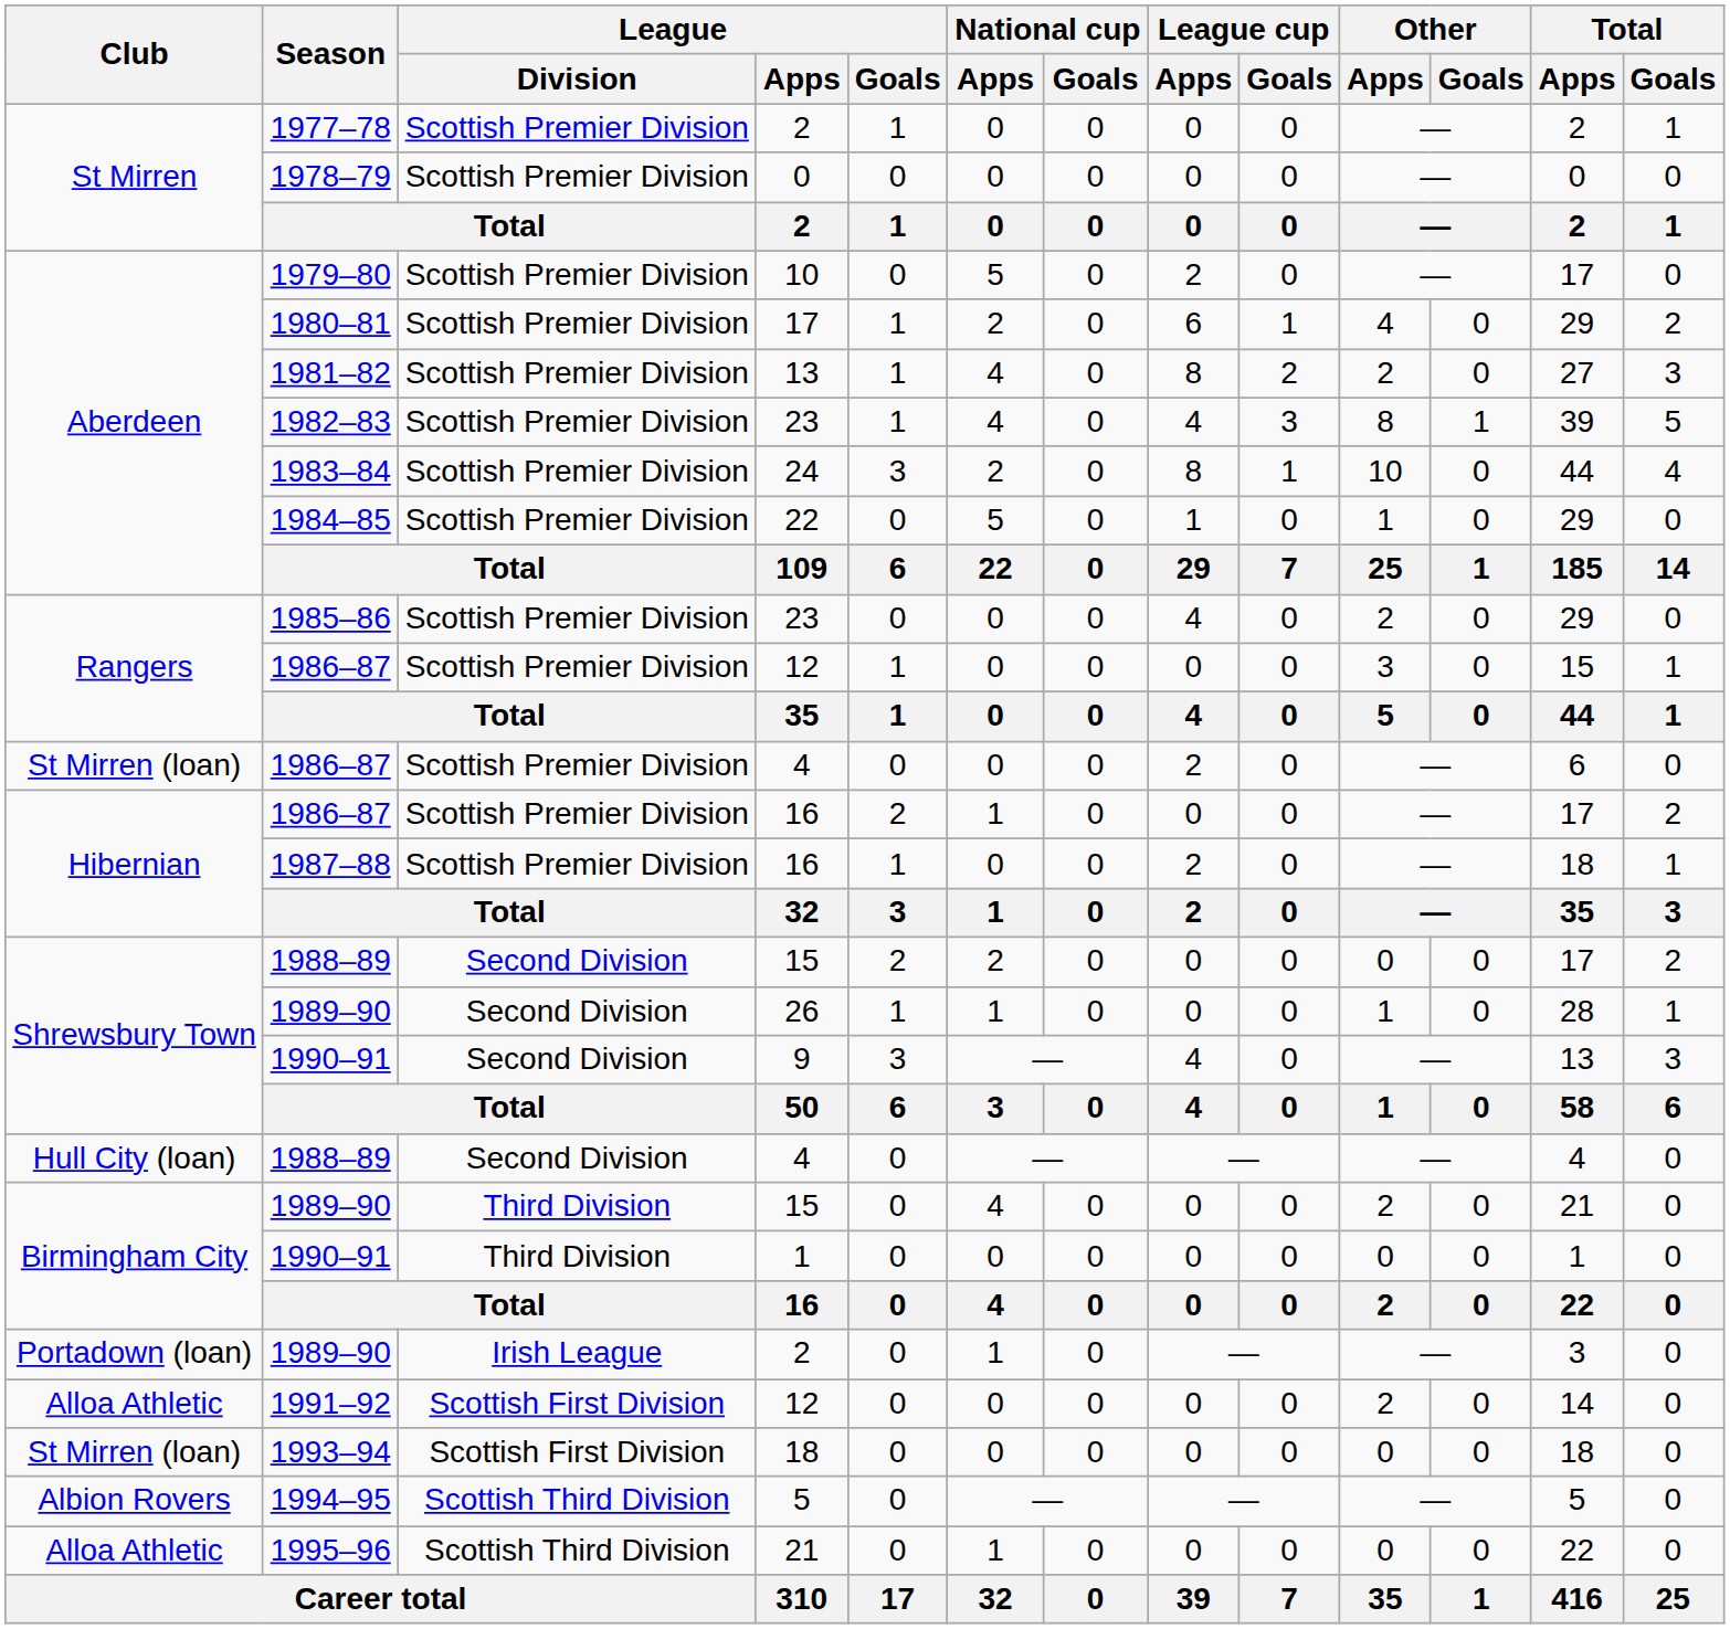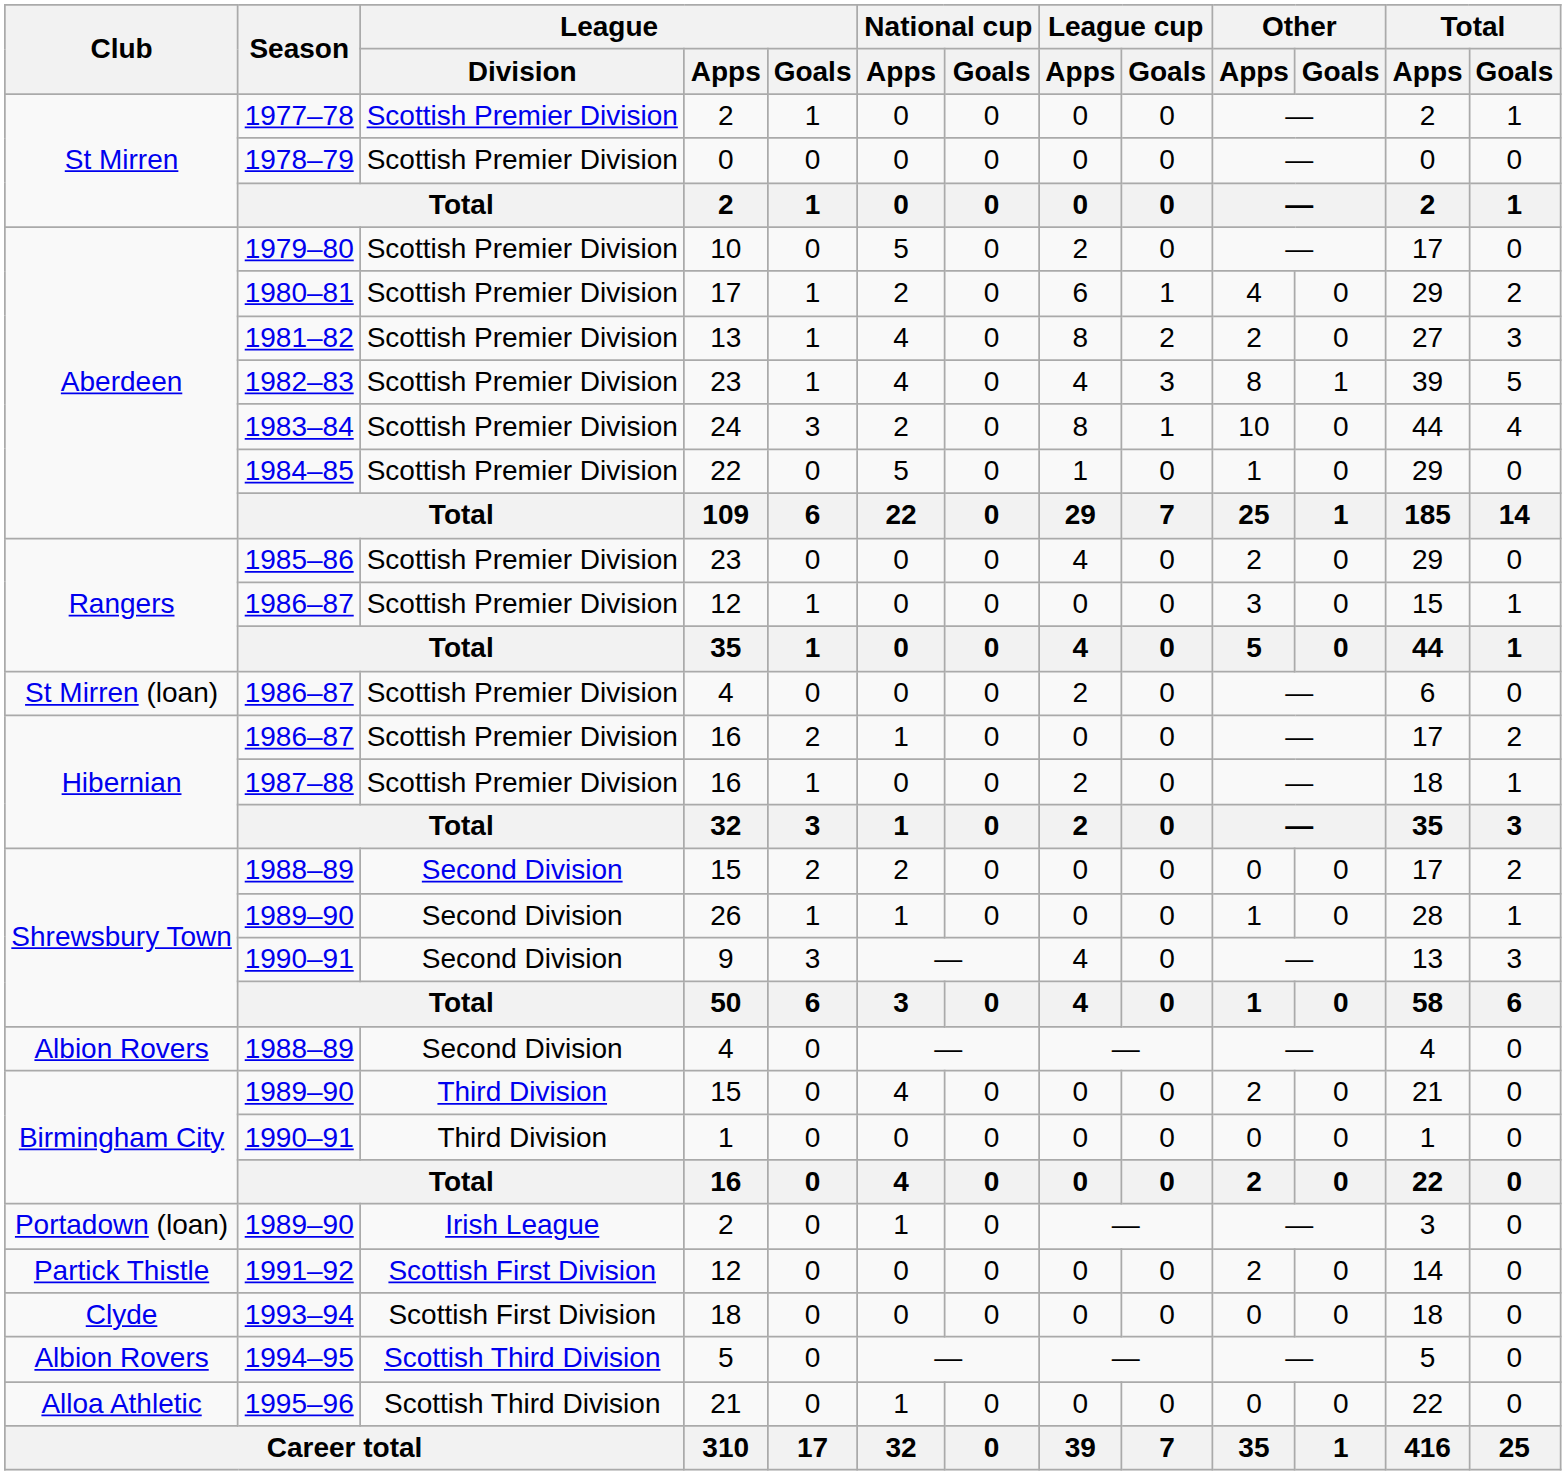 <table class="wikitable" style="text-align:center">
 <tr>
 <th rowspan="2">Club</th>
 <th rowspan="2">Season</th>
 <th colspan="3">League</th>
 <th colspan="2">National cup</th>
 <th colspan="2">League cup</th>
 <th colspan="2">Other</th>
 <th colspan="2">Total</th>
 </tr>
 <tr>
 <th>Division</th>
 <th>Apps</th>
 <th>Goals</th>
 <th>Apps</th>
 <th>Goals</th>
 <th>Apps</th>
 <th>Goals</th>
 <th>Apps</th>
 <th>Goals</th>
 <th>Apps</th>
 <th>Goals</th>
 </tr>
 <tr>
 <td rowspan="3"><a href='#'>St Mirren</a></td>
 <td><a href='#'>1977–78</a></td>
 <td><a href='#'>Scottish Premier Division</a></td>
 <td>2</td>
 <td>1</td>
 <td>0</td>
 <td>0</td>
 <td>0</td>
 <td>0</td>
 <td colspan="2">—</td>
 <td>2</td>
 <td>1</td>
 </tr>
 <tr>
 <td><a href='#'>1978–79</a></td>
 <td>Scottish Premier Division</td>
 <td>0</td>
 <td>0</td>
 <td>0</td>
 <td>0</td>
 <td>0</td>
 <td>0</td>
 <td colspan="2">—</td>
 <td>0</td>
 <td>0</td>
 </tr>
 <tr>
 <th colspan="2">Total</th>
 <th>2</th>
 <th>1</th>
 <th>0</th>
 <th>0</th>
 <th>0</th>
 <th>0</th>
 <th colspan="2">—</th>
 <th>2</th>
 <th>1</th>
 </tr>
 <tr>
 <td rowspan="7"><a href='#'>Aberdeen</a></td>
 <td><a href='#'>1979–80</a></td>
 <td>Scottish Premier Division</td>
 <td>10</td>
 <td>0</td>
 <td>5</td>
 <td>0</td>
 <td>2</td>
 <td>0</td>
 <td colspan="2">—</td>
 <td>17</td>
 <td>0</td>
 </tr>
 <tr>
 <td><a href='#'>1980–81</a></td>
 <td>Scottish Premier Division</td>
 <td>17</td>
 <td>1</td>
 <td>2</td>
 <td>0</td>
 <td>6</td>
 <td>1</td>
 <td>4</td>
 <td>0</td>
 <td>29</td>
 <td>2</td>
 </tr>
 <tr>
 <td><a href='#'>1981–82</a></td>
 <td>Scottish Premier Division</td>
 <td>13</td>
 <td>1</td>
 <td>4</td>
 <td>0</td>
 <td>8</td>
 <td>2</td>
 <td>2</td>
 <td>0</td>
 <td>27</td>
 <td>3</td>
 </tr>
 <tr>
 <td><a href='#'>1982–83</a></td>
 <td>Scottish Premier Division</td>
 <td>23</td>
 <td>1</td>
 <td>4</td>
 <td>0</td>
 <td>4</td>
 <td>3</td>
 <td>8</td>
 <td>1</td>
 <td>39</td>
 <td>5</td>
 </tr>
 <tr>
 <td><a href='#'>1983–84</a></td>
 <td>Scottish Premier Division</td>
 <td>24</td>
 <td>3</td>
 <td>2</td>
 <td>0</td>
 <td>8</td>
 <td>1</td>
 <td>10</td>
 <td>0</td>
 <td>44</td>
 <td>4</td>
 </tr>
 <tr>
 <td><a href='#'>1984–85</a></td>
 <td>Scottish Premier Division</td>
 <td>22</td>
 <td>0</td>
 <td>5</td>
 <td>0</td>
 <td>1</td>
 <td>0</td>
 <td>1</td>
 <td>0</td>
 <td>29</td>
 <td>0</td>
 </tr>
 <tr>
 <th colspan="2">Total</th>
 <th>109</th>
 <th>6</th>
 <th>22</th>
 <th>0</th>
 <th>29</th>
 <th>7</th>
 <th>25</th>
 <th>1</th>
 <th>185</th>
 <th>14</th>
 </tr>
 <tr>
 <td rowspan="3"><a href='#'>Rangers</a></td>
 <td><a href='#'>1985–86</a></td>
 <td>Scottish Premier Division</td>
 <td>23</td>
 <td>0</td>
 <td>0</td>
 <td>0</td>
 <td>4</td>
 <td>0</td>
 <td>2</td>
 <td>0</td>
 <td>29</td>
 <td>0</td>
 </tr>
 <tr>
 <td><a href='#'>1986–87</a></td>
 <td>Scottish Premier Division</td>
 <td>12</td>
 <td>1</td>
 <td>0</td>
 <td>0</td>
 <td>0</td>
 <td>0</td>
 <td>3</td>
 <td>0</td>
 <td>15</td>
 <td>1</td>
 </tr>
 <tr>
 <th colspan="2">Total</th>
 <th>35</th>
 <th>1</th>
 <th>0</th>
 <th>0</th>
 <th>4</th>
 <th>0</th>
 <th>5</th>
 <th>0</th>
 <th>44</th>
 <th>1</th>
 </tr>
 <tr>
 <td><a href='#'>St Mirren</a> (loan)</td>
 <td><a href='#'>1986–87</a></td>
 <td>Scottish Premier Division</td>
 <td>4</td>
 <td>0</td>
 <td>0</td>
 <td>0</td>
 <td>2</td>
 <td>0</td>
 <td colspan="2">—</td>
 <td>6</td>
 <td>0</td>
 </tr>
 <tr>
 <td rowspan="3"><a href='#'>Hibernian</a></td>
 <td><a href='#'>1986–87</a></td>
 <td>Scottish Premier Division</td>
 <td>16</td>
 <td>2</td>
 <td>1</td>
 <td>0</td>
 <td>0</td>
 <td>0</td>
 <td colspan="2">—</td>
 <td>17</td>
 <td>2</td>
 </tr>
 <tr>
 <td><a href='#'>1987–88</a></td>
 <td>Scottish Premier Division</td>
 <td>16</td>
 <td>1</td>
 <td>0</td>
 <td>0</td>
 <td>2</td>
 <td>0</td>
 <td colspan="2">—</td>
 <td>18</td>
 <td>1</td>
 </tr>
 <tr>
 <th colspan="2">Total</th>
 <th>32</th>
 <th>3</th>
 <th>1</th>
 <th>0</th>
 <th>2</th>
 <th>0</th>
 <th colspan="2">—</th>
 <th>35</th>
 <th>3</th>
 </tr>
 <tr>
 <td rowspan="4"><a href='#'>Shrewsbury Town</a></td>
 <td><a href='#'>1988–89</a></td>
 <td><a href='#'>Second Division</a></td>
 <td>15</td>
 <td>2</td>
 <td>2</td>
 <td>0</td>
 <td>0</td>
 <td>0</td>
 <td>0</td>
 <td>0</td>
 <td>17</td>
 <td>2</td>
 </tr>
 <tr>
 <td><a href='#'>1989–90</a></td>
 <td>Second Division</td>
 <td>26</td>
 <td>1</td>
 <td>1</td>
 <td>0</td>
 <td>0</td>
 <td>0</td>
 <td>1</td>
 <td>0</td>
 <td>28</td>
 <td>1</td>
 </tr>
 <tr>
 <td><a href='#'>1990–91</a></td>
 <td>Second Division</td>
 <td>9</td>
 <td>3</td>
 <td colspan="2">—</td>
 <td>4</td>
 <td>0</td>
 <td colspan="2">—</td>
 <td>13</td>
 <td>3</td>
 </tr>
 <tr>
 <th colspan="2">Total</th>
 <th>50</th>
 <th>6</th>
 <th>3</th>
 <th>0</th>
 <th>4</th>
 <th>0</th>
 <th>1</th>
 <th>0</th>
 <th>58</th>
 <th>6</th>
 </tr>
 <tr>
-<td><a href='#'>Hull City</a> (loan)</td>
+<td><a href='#'>Albion Rovers</a></td>
 <td><a href='#'>1988–89</a></td>
 <td>Second Division</td>
 <td>4</td>
 <td>0</td>
 <td colspan="2">—</td>
 <td colspan="2">—</td>
 <td colspan="2">—</td>
 <td>4</td>
 <td>0</td>
 </tr>
 <tr>
 <td rowspan="3"><a href='#'>Birmingham City</a></td>
 <td><a href='#'>1989–90</a></td>
 <td><a href='#'>Third Division</a></td>
 <td>15</td>
 <td>0</td>
 <td>4</td>
 <td>0</td>
 <td>0</td>
 <td>0</td>
 <td>2</td>
 <td>0</td>
 <td>21</td>
 <td>0</td>
 </tr>
 <tr>
 <td><a href='#'>1990–91</a></td>
 <td>Third Division</td>
 <td>1</td>
 <td>0</td>
 <td>0</td>
 <td>0</td>
 <td>0</td>
 <td>0</td>
 <td>0</td>
 <td>0</td>
 <td>1</td>
 <td>0</td>
 </tr>
 <tr>
 <th colspan="2">Total</th>
 <th>16</th>
 <th>0</th>
 <th>4</th>
 <th>0</th>
 <th>0</th>
 <th>0</th>
 <th>2</th>
 <th>0</th>
 <th>22</th>
 <th>0</th>
 </tr>
 <tr>
 <td><a href='#'>Portadown</a> (loan)</td>
 <td><a href='#'>1989–90</a></td>
 <td><a href='#'>Irish League</a></td>
 <td>2</td>
 <td>0</td>
 <td>1</td>
 <td>0</td>
 <td colspan="2">—</td>
 <td colspan="2">—</td>
 <td>3</td>
 <td>0</td>
 </tr>
 <tr>
-<td><a href='#'>Alloa Athletic</a></td>
+<td><a href='#'>Partick Thistle</a></td>
 <td><a href='#'>1991–92</a></td>
 <td><a href='#'>Scottish First Division</a></td>
 <td>12</td>
 <td>0</td>
 <td>0</td>
 <td>0</td>
 <td>0</td>
 <td>0</td>
 <td>2</td>
 <td>0</td>
 <td>14</td>
 <td>0</td>
 </tr>
 <tr>
-<td><a href='#'>St Mirren</a> (loan)</td>
+<td><a href='#'>Clyde</a></td>
 <td><a href='#'>1993–94</a></td>
 <td>Scottish First Division</td>
 <td>18</td>
 <td>0</td>
 <td>0</td>
 <td>0</td>
 <td>0</td>
 <td>0</td>
 <td>0</td>
 <td>0</td>
 <td>18</td>
 <td>0</td>
 </tr>
 <tr>
 <td><a href='#'>Albion Rovers</a></td>
 <td><a href='#'>1994–95</a></td>
 <td><a href='#'>Scottish Third Division</a></td>
 <td>5</td>
 <td>0</td>
 <td colspan="2">—</td>
 <td colspan="2">—</td>
 <td colspan="2">—</td>
 <td>5</td>
 <td>0</td>
 </tr>
 <tr>
 <td><a href='#'>Alloa Athletic</a></td>
 <td><a href='#'>1995–96</a></td>
 <td>Scottish Third Division</td>
 <td>21</td>
 <td>0</td>
 <td>1</td>
 <td>0</td>
 <td>0</td>
 <td>0</td>
 <td>0</td>
 <td>0</td>
 <td>22</td>
 <td>0</td>
 </tr>
 <tr>
 <th colspan="3">Career total</th>
 <th>310</th>
 <th>17</th>
 <th>32</th>
 <th>0</th>
 <th>39</th>
 <th>7</th>
 <th>35</th>
 <th>1</th>
 <th>416</th>
 <th>25</th>
 </tr>
 </table>
